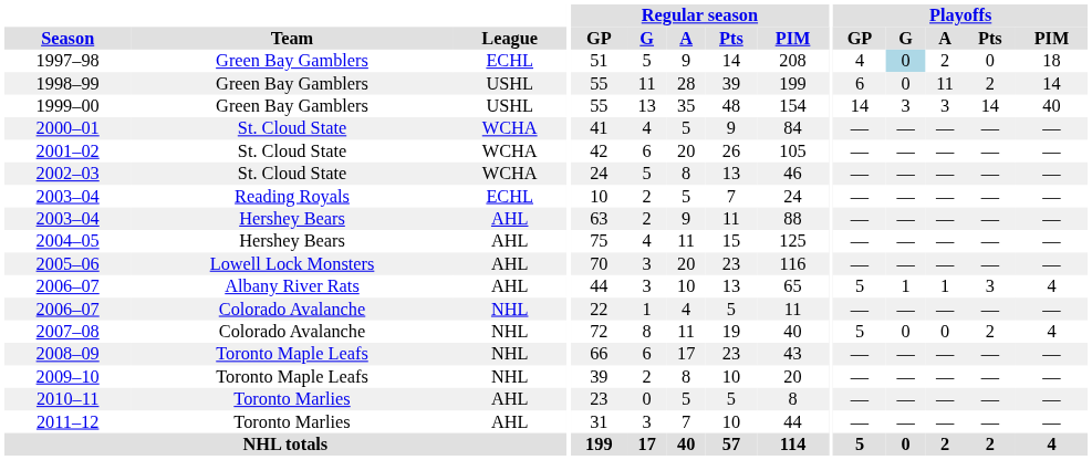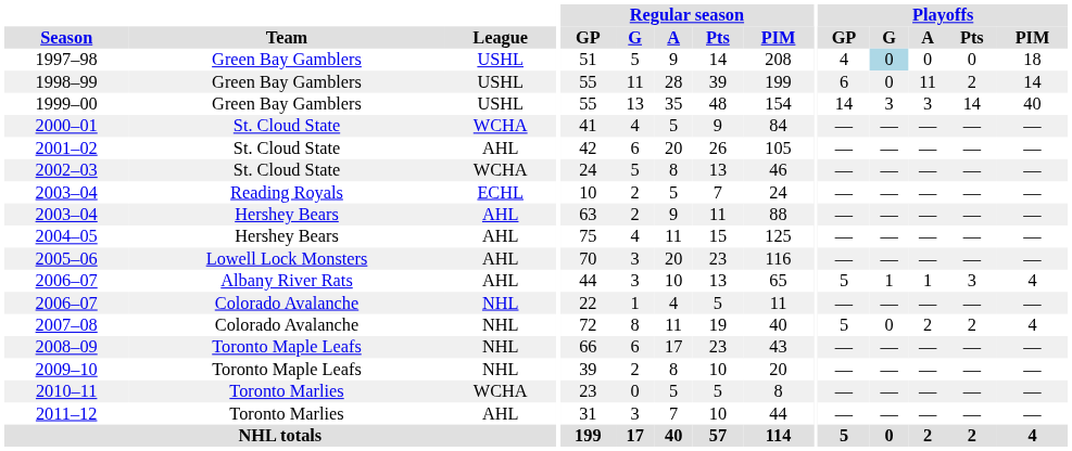 <table border="0" cellpadding="1" cellspacing="0" style="text-align:center; width:60em">
 <tr bgcolor="#e0e0e0">
 <th colspan="3" bgcolor="#ffffff"></th>
 <th rowspan="99" bgcolor="#ffffff"></th>
 <th colspan="5"><a href='#'>Regular season</a></th>
 <th rowspan="99" bgcolor="#ffffff"></th>
 <th colspan="5"><a href='#'>Playoffs</a></th>
 </tr>
 <tr bgcolor="#e0e0e0">
 <th><a href='#'>Season</a></th>
 <th>Team</th>
 <th>League</th>
 <th>GP</th>
 <th><a href='#'>G</a></th>
 <th><a href='#'>A</a></th>
 <th><a href='#'>Pts</a></th>
 <th><a href='#'>PIM</a></th>
 <th>GP</th>
 <th>G</th>
 <th>A</th>
 <th>Pts</th>
 <th>PIM</th>
 </tr>
 <tr ALIGN="center">
 <td 1997–98 USHL season>1997–98</td>
 <td><a href='#'>Green Bay Gamblers</a></td>
-<td><a href='#'>ECHL</a></td>
+<td><a href='#'>USHL</a></td>
 <td>51</td>
 <td>5</td>
 <td>9</td>
 <td>14</td>
 <td>208</td>
 <td>4</td>
 <td style="background: lightblue;">0</td>
-<td>2</td>
+<td>0</td>
 <td>0</td>
 <td>18</td>
 </tr>
 <tr ALIGN="center" bgcolor="#f0f0f0">
 <td 1998–99 USHL season>1998–99</td>
 <td>Green Bay Gamblers</td>
 <td>USHL</td>
 <td>55</td>
 <td>11</td>
 <td>28</td>
 <td>39</td>
 <td>199</td>
 <td>6</td>
 <td>0</td>
 <td>11</td>
 <td>2</td>
 <td>14</td>
 </tr>
 <tr ALIGN="center">
 <td 1999–00 USHL season>1999–00</td>
 <td>Green Bay Gamblers</td>
 <td>USHL</td>
 <td>55</td>
 <td>13</td>
 <td>35</td>
 <td>48</td>
 <td>154</td>
 <td>14</td>
 <td>3</td>
 <td>3</td>
 <td>14</td>
 <td>40</td>
 </tr>
 <tr ALIGN="center" bgcolor="#f0f0f0">
 <td><a href='#'>2000–01</a></td>
 <td><a href='#'>St. Cloud State</a></td>
 <td><a href='#'>WCHA</a></td>
 <td>41</td>
 <td>4</td>
 <td>5</td>
 <td>9</td>
 <td>84</td>
 <td>—</td>
 <td>—</td>
 <td>—</td>
 <td>—</td>
 <td>—</td>
 </tr>
 <tr ALIGN="center">
 <td><a href='#'>2001–02</a></td>
 <td>St. Cloud State</td>
-<td>WCHA</td>
+<td>AHL</td>
 <td>42</td>
 <td>6</td>
 <td>20</td>
 <td>26</td>
 <td>105</td>
 <td>—</td>
 <td>—</td>
 <td>—</td>
 <td>—</td>
 <td>—</td>
 </tr>
 <tr ALIGN="center" bgcolor="#f0f0f0">
 <td><a href='#'>2002–03</a></td>
 <td>St. Cloud State</td>
 <td>WCHA</td>
 <td>24</td>
 <td>5</td>
 <td>8</td>
 <td>13</td>
 <td>46</td>
 <td>—</td>
 <td>—</td>
 <td>—</td>
 <td>—</td>
 <td>—</td>
 </tr>
 <tr ALIGN="center">
 <td><a href='#'>2003–04</a></td>
 <td><a href='#'>Reading Royals</a></td>
 <td><a href='#'>ECHL</a></td>
 <td>10</td>
 <td>2</td>
 <td>5</td>
 <td>7</td>
 <td>24</td>
 <td>—</td>
 <td>—</td>
 <td>—</td>
 <td>—</td>
 <td>—</td>
 </tr>
 <tr ALIGN="center" bgcolor="#f0f0f0">
 <td><a href='#'>2003–04</a></td>
 <td><a href='#'>Hershey Bears</a></td>
 <td><a href='#'>AHL</a></td>
 <td>63</td>
 <td>2</td>
 <td>9</td>
 <td>11</td>
 <td>88</td>
 <td>—</td>
 <td>—</td>
 <td>—</td>
 <td>—</td>
 <td>—</td>
 </tr>
 <tr ALIGN="center">
 <td><a href='#'>2004–05</a></td>
 <td>Hershey Bears</td>
 <td>AHL</td>
 <td>75</td>
 <td>4</td>
 <td>11</td>
 <td>15</td>
 <td>125</td>
 <td>—</td>
 <td>—</td>
 <td>—</td>
 <td>—</td>
 <td>—</td>
 </tr>
 <tr ALIGN="center" bgcolor="#f0f0f0">
 <td><a href='#'>2005–06</a></td>
 <td><a href='#'>Lowell Lock Monsters</a></td>
 <td>AHL</td>
 <td>70</td>
 <td>3</td>
 <td>20</td>
 <td>23</td>
 <td>116</td>
 <td>—</td>
 <td>—</td>
 <td>—</td>
 <td>—</td>
 <td>—</td>
 </tr>
 <tr ALIGN="center">
 <td><a href='#'>2006–07</a></td>
 <td><a href='#'>Albany River Rats</a></td>
 <td>AHL</td>
 <td>44</td>
 <td>3</td>
 <td>10</td>
 <td>13</td>
 <td>65</td>
 <td>5</td>
 <td>1</td>
 <td>1</td>
 <td>3</td>
 <td>4</td>
 </tr>
 <tr ALIGN="center" bgcolor="#f0f0f0">
 <td><a href='#'>2006–07</a></td>
 <td><a href='#'>Colorado Avalanche</a></td>
 <td><a href='#'>NHL</a></td>
 <td>22</td>
 <td>1</td>
 <td>4</td>
 <td>5</td>
 <td>11</td>
 <td>—</td>
 <td>—</td>
 <td>—</td>
 <td>—</td>
 <td>—</td>
 </tr>
 <tr ALIGN="center">
 <td><a href='#'>2007–08</a></td>
 <td>Colorado Avalanche</td>
 <td>NHL</td>
 <td>72</td>
 <td>8</td>
 <td>11</td>
 <td>19</td>
 <td>40</td>
 <td>5</td>
 <td>0</td>
-<td>0</td>
+<td>2</td>
 <td>2</td>
 <td>4</td>
 </tr>
 <tr ALIGN="center" bgcolor="#f0f0f0">
 <td><a href='#'>2008–09</a></td>
 <td><a href='#'>Toronto Maple Leafs</a></td>
 <td>NHL</td>
 <td>66</td>
 <td>6</td>
 <td>17</td>
 <td>23</td>
 <td>43</td>
 <td>—</td>
 <td>—</td>
 <td>—</td>
 <td>—</td>
 <td>—</td>
 </tr>
 <tr ALIGN="center">
 <td><a href='#'>2009–10</a></td>
 <td>Toronto Maple Leafs</td>
 <td>NHL</td>
 <td>39</td>
 <td>2</td>
 <td>8</td>
 <td>10</td>
 <td>20</td>
 <td>—</td>
 <td>—</td>
 <td>—</td>
 <td>—</td>
 <td>—</td>
 </tr>
 <tr ALIGN="center" bgcolor="#f0f0f0">
 <td><a href='#'>2010–11</a></td>
 <td><a href='#'>Toronto Marlies</a></td>
-<td>AHL</td>
+<td>WCHA</td>
 <td>23</td>
 <td>0</td>
 <td>5</td>
 <td>5</td>
 <td>8</td>
 <td>—</td>
 <td>—</td>
 <td>—</td>
 <td>—</td>
 <td>—</td>
 </tr>
 <tr ALIGN="center">
 <td><a href='#'>2011–12</a></td>
 <td>Toronto Marlies</td>
 <td>AHL</td>
 <td>31</td>
 <td>3</td>
 <td>7</td>
 <td>10</td>
 <td>44</td>
 <td>—</td>
 <td>—</td>
 <td>—</td>
 <td>—</td>
 <td>—</td>
 </tr>
 <tr bgcolor="#e0e0e0">
 <th colspan="3">NHL totals</th>
 <th>199</th>
 <th>17</th>
 <th>40</th>
 <th>57</th>
 <th>114</th>
 <th>5</th>
 <th>0</th>
 <th>2</th>
 <th>2</th>
 <th>4</th>
 </tr>
 </table>
